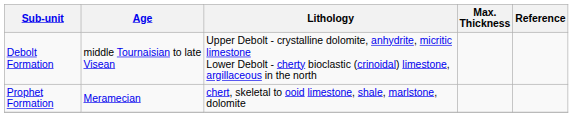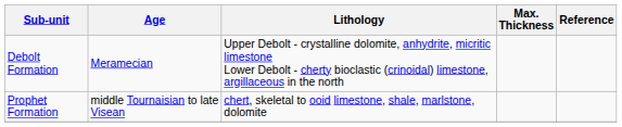 <table class="wikitable">
 <tr>
 <th><a href='#'>Sub-unit</a></th>
 <th><a href='#'>Age</a></th>
 <th>Lithology</th>
 <th>Max.<br>Thickness</th>
 <th>Reference</th>
 </tr>
 <tr>
 <td><a href='#'>Debolt Formation</a></td>
-<td>middle <a href='#'>Tournaisian</a> to late <a href='#'>Visean</a></td>
+<td><a href='#'>Meramecian</a></td>
 <td>Upper Debolt - crystalline dolomite, <a href='#'>anhydrite</a>, <a href='#'>micritic</a> <a href='#'>limestone</a><br>Lower Debolt - <a href='#'>cherty</a> bioclastic (<a href='#'>crinoidal</a>) <a href='#'>limestone</a>, <a href='#'>argillaceous</a> in the north</td>
 <td></td>
 <td></td>
 </tr>
 <tr>
 <td><a href='#'>Prophet Formation</a></td>
-<td><a href='#'>Meramecian</a></td>
+<td>middle <a href='#'>Tournaisian</a> to late <a href='#'>Visean</a></td>
 <td><a href='#'>chert</a>, skeletal to <a href='#'>ooid</a> <a href='#'>limestone</a>, <a href='#'>shale</a>, <a href='#'>marlstone</a>, dolomite</td>
 <td></td>
 <td></td>
 </tr>
 <tr>
 </tr>
 </table>
